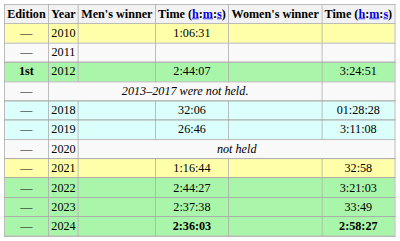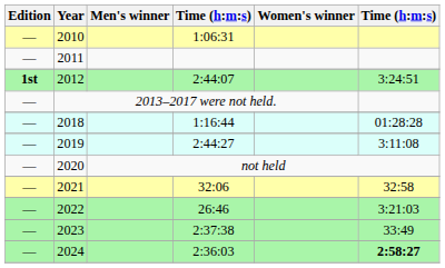 <table class="wikitable" style="text-align:center">
 <tr>
 <th>Edition</th>
 <th>Year</th>
 <th>Men's winner</th>
 <th>Time (<a href='#'>h</a>:<a href='#'>m</a>:<a href='#'>s</a>)</th>
 <th>Women's winner</th>
 <th>Time (<a href='#'>h</a>:<a href='#'>m</a>:<a href='#'>s</a>)</th>
 </tr>
 <tr bgcolor="#FFFFAA">
 <td>—</td>
 <td>2010</td>
 <td align=left></td>
 <td>1:06:31</td>
 <td align=left></td>
 <td></td>
 </tr>
 <tr>
 <td>—</td>
 <td>2011</td>
 <td align=left></td>
 <td></td>
 <td align=left></td>
 <td></td>
 </tr>
 <tr>
 </tr>
 <tr bgcolor="#A9F5A9">
 <td><strong>1st</strong></td>
 <td>2012</td>
 <td align=left></td>
 <td>2:44:07</td>
 <td align=left></td>
 <td>3:24:51</td>
 </tr>
 <tr>
 <td>—</td>
 <td colspan=4 align="center"><em>2013–2017 were not held</em>.</td>
 <td></td>
 </tr>
 <tr>
 </tr>
 <tr bgcolor="#DBFFFA">
 <td>—</td>
 <td>2018</td>
 <td align=left></td>
-<td>32:06</td>
+<td>1:16:44</td>
 <td align=left></td>
 <td>01:28:28</td>
 </tr>
 <tr>
 </tr>
 <tr bgcolor="#DBFFFA">
 <td>—</td>
 <td>2019</td>
 <td align=left></td>
-<td>26:46</td>
+<td>2:44:27</td>
 <td align=left></td>
 <td>3:11:08</td>
 </tr>
 <tr>
 <td>—</td>
 <td>2020</td>
 <td colspan=4 align="center"><em>not held</em></td>
 </tr>
 <tr>
 </tr>
 <tr bgcolor="#FFFFAA">
 <td>—</td>
 <td>2021</td>
 <td align=left></td>
-<td>1:16:44</td>
+<td>32:06</td>
 <td align=left></td>
 <td>32:58</td>
 </tr>
 <tr>
 </tr>
 <tr bgcolor="#A9F5A9">
 <td>—</td>
 <td>2022</td>
 <td align=left></td>
-<td>2:44:27</td>
+<td>26:46</td>
 <td align=left></td>
 <td>3:21:03</td>
 </tr>
 <tr>
 </tr>
 <tr bgcolor="#A9F5A9">
 <td>—</td>
 <td>2023</td>
 <td align=left></td>
 <td>2:37:38</td>
 <td align=left></td>
 <td>33:49</td>
 </tr>
 <tr>
 </tr>
 <tr bgcolor="#A9F5A9">
 <td>—</td>
 <td>2024</td>
 <td align=left></td>
-<td><strong>2:36:03</strong></td>
+<td>2:36:03</td>
 <td align=left></td>
 <td><strong>2:58:27</strong></td>
 </tr>
 <tr>
 </tr>
 </table>
